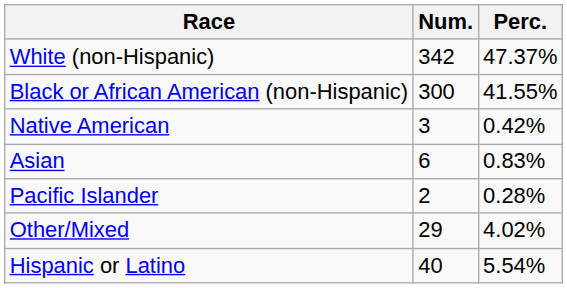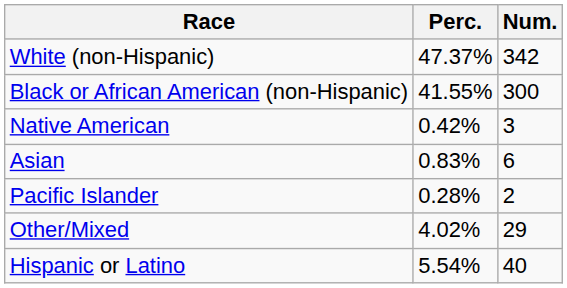 <table class="wikitable">
 <tr>
 <th>Race</th>
+<th>Perc.</th>
 <th>Num.</th>
-<th>Perc.</th>
 </tr>
 <tr>
 <td><a href='#'>White</a> (non-Hispanic)</td>
+<td>47.37%</td>
 <td>342</td>
-<td>47.37%</td>
 </tr>
 <tr>
 <td><a href='#'>Black or African American</a> (non-Hispanic)</td>
+<td>41.55%</td>
 <td>300</td>
-<td>41.55%</td>
 </tr>
 <tr>
 <td><a href='#'>Native American</a></td>
+<td>0.42%</td>
 <td>3</td>
-<td>0.42%</td>
 </tr>
 <tr>
 <td><a href='#'>Asian</a></td>
+<td>0.83%</td>
 <td>6</td>
-<td>0.83%</td>
 </tr>
 <tr>
 <td><a href='#'>Pacific Islander</a></td>
+<td>0.28%</td>
 <td>2</td>
-<td>0.28%</td>
 </tr>
 <tr>
 <td><a href='#'>Other/Mixed</a></td>
+<td>4.02%</td>
 <td>29</td>
-<td>4.02%</td>
 </tr>
 <tr>
 <td><a href='#'>Hispanic</a> or <a href='#'>Latino</a></td>
+<td>5.54%</td>
 <td>40</td>
-<td>5.54%</td>
 </tr>
 </table>
